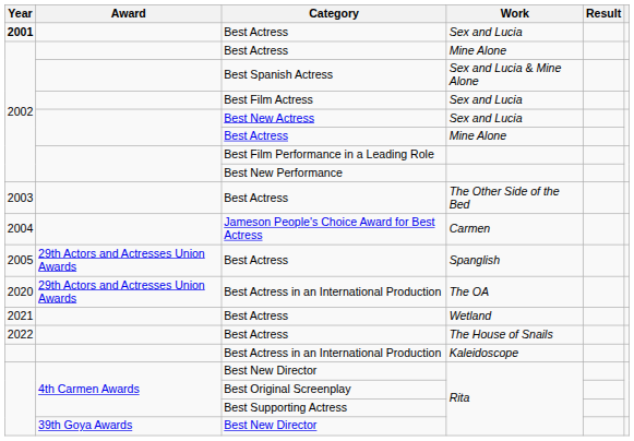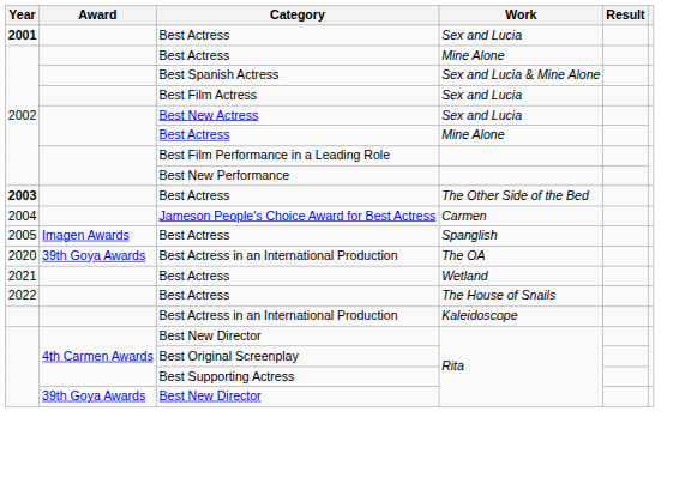 <table class="wikitable sortable plainrowheaders">
 <tr>
 <th>Year</th>
 <th>Award</th>
 <th>Category</th>
 <th>Work</th>
 <th>Result</th>
 <th scope="col" class="unsortable"></th>
 </tr>
 <tr>
 <td align = "center"><strong>2001</strong></td>
 <td></td>
 <td>Best Actress</td>
 <td><em>Sex and Lucia</em></td>
 <td></td>
 <td align = "center"></td>
 </tr>
 <tr>
 <td align = "center" rowspan = "7">2002</td>
 <td></td>
 <td>Best Actress</td>
 <td><em>Mine Alone</em></td>
 <td></td>
 <td align = "center"></td>
 </tr>
 <tr>
 <td></td>
 <td>Best Spanish Actress</td>
 <td><em>Sex and Lucia</em> & <em>Mine Alone</em></td>
 <td></td>
 <td align = "center"></td>
 </tr>
 <tr>
 <td></td>
 <td>Best Film Actress</td>
 <td><em>Sex and Lucia</em></td>
 <td></td>
 <td align = "center"></td>
 </tr>
 <tr>
 <td rowspan = "2"></td>
 <td><a href='#'>Best New Actress</a></td>
 <td><em>Sex and Lucia</em></td>
 <td></td>
 <td align = "center" rowspan = "2"></td>
 </tr>
 <tr>
 <td><a href='#'>Best Actress</a></td>
 <td><em>Mine Alone</em></td>
 <td></td>
 </tr>
 <tr>
 <td rowspan = "2"></td>
 <td>Best Film Performance in a Leading Role</td>
 <td></td>
 <td></td>
 <td rowspan = "2" align = "center"></td>
 </tr>
 <tr>
 <td>Best New Performance</td>
 <td></td>
 <td></td>
 </tr>
 <tr>
-<td align = "center">2003</td>
+<td align = "center"><strong>2003</strong></td>
 <td></td>
 <td>Best Actress</td>
 <td><em>The Other Side of the Bed</em></td>
 <td></td>
 <td align = "center"></td>
 </tr>
 <tr>
 <td align = "center">2004</td>
 <td></td>
 <td><a href='#'>Jameson People's Choice Award for Best Actress</a></td>
 <td><em>Carmen</em></td>
 <td></td>
 <td align= "center"></td>
 </tr>
 <tr>
 <td align = "center">2005</td>
-<td><a href='#'>29th Actors and Actresses Union Awards</a></td>
+<td><a href='#'>Imagen Awards</a></td>
 <td>Best Actress</td>
 <td><em>Spanglish</em></td>
 <td></td>
 <td align = "center"></td>
 </tr>
 <tr>
 <td align = "center">2020</td>
-<td><a href='#'>29th Actors and Actresses Union Awards</a></td>
+<td><a href='#'>39th Goya Awards</a></td>
 <td>Best Actress in an International Production</td>
 <td><em>The OA</em></td>
 <td></td>
 <td align = "center"></td>
 </tr>
 <tr>
 <td align = "center">2021</td>
 <td></td>
 <td>Best Actress</td>
 <td><em>Wetland</em></td>
 <td></td>
 <td align = "center"></td>
 </tr>
 <tr>
 <td align = "center">2022</td>
 <td></td>
 <td>Best Actress</td>
 <td><em>The House of Snails</em></td>
 <td></td>
 <td align = "center"></td>
 </tr>
 <tr>
 <td></td>
 <td></td>
 <td>Best Actress in an International Production</td>
 <td><em>Kaleidoscope</em></td>
 <td></td>
 <td></td>
 </tr>
 <tr>
 <td rowspan = "4"></td>
 <td rowspan = "3"><a href='#'>4th Carmen Awards</a></td>
 <td>Best New Director</td>
 <td rowspan = "4"><em>Rita</em></td>
 <td></td>
 <td rowspan = "3"></td>
 </tr>
 <tr>
 <td>Best Original Screenplay</td>
 <td></td>
 </tr>
 <tr>
 <td>Best Supporting Actress</td>
 <td></td>
 </tr>
 <tr>
 <td><a href='#'>39th Goya Awards</a></td>
 <td><a href='#'>Best New Director</a></td>
 <td></td>
 <td></td>
 </tr>
 </table>
